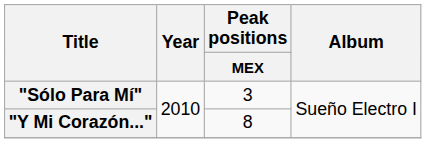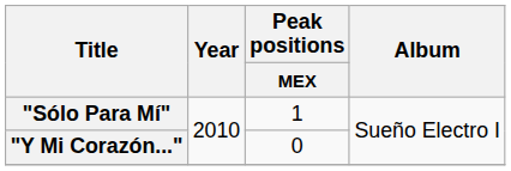 <table class="wikitable plainrowheaders" style="text-align:center;">
 <tr>
 <th rowspan="2">Title</th>
 <th rowspan="2">Year</th>
 <th>Peak positions</th>
 <th rowspan="2">Album</th>
 </tr>
 <tr>
 <th width="28"><small>MEX</small></th>
 </tr>
 <tr>
 <th scope="row">"Sólo Para Mí"</th>
 <td rowspan="2">2010</td>
-<td>3</td>
+<td>1</td>
 <td rowspan="2">Sueño Electro I</td>
 </tr>
 <tr>
 <th scope="row">"Y Mi Corazón..."</th>
-<td>8</td>
+<td>0</td>
 </tr>
 <tr>
 </tr>
 </table>
